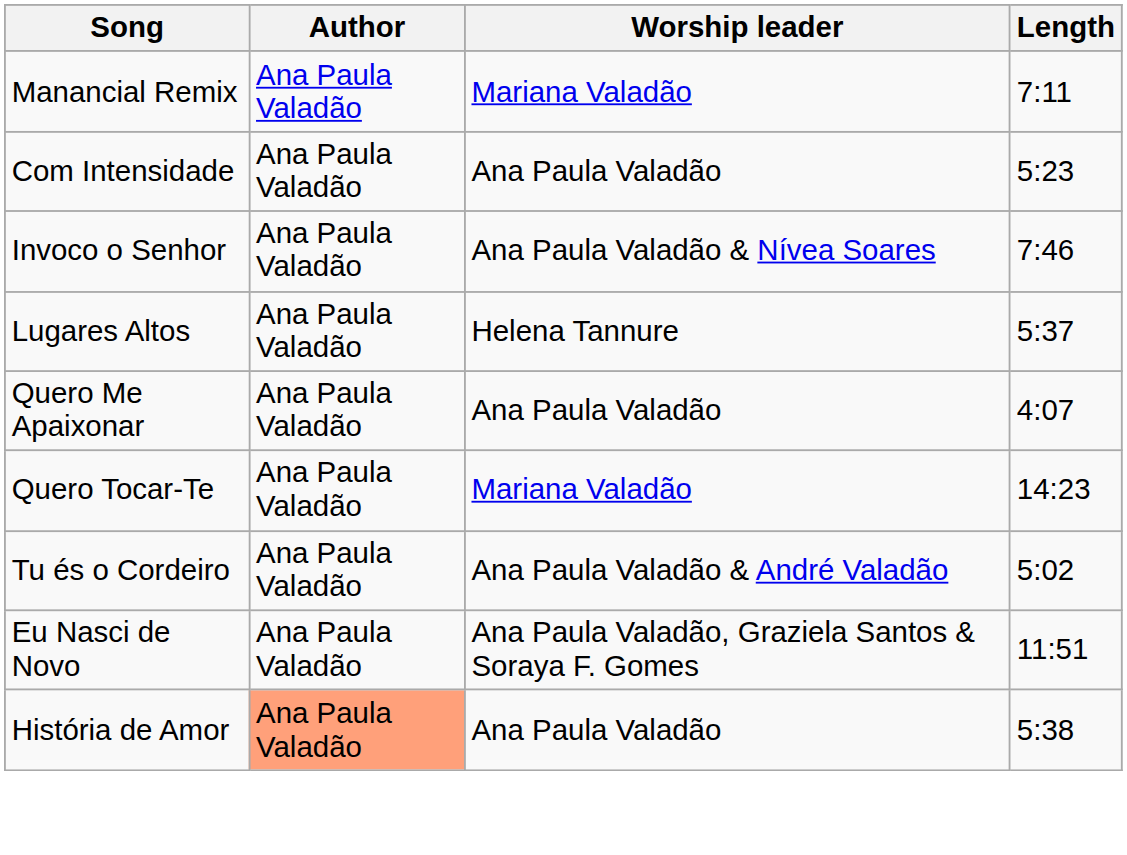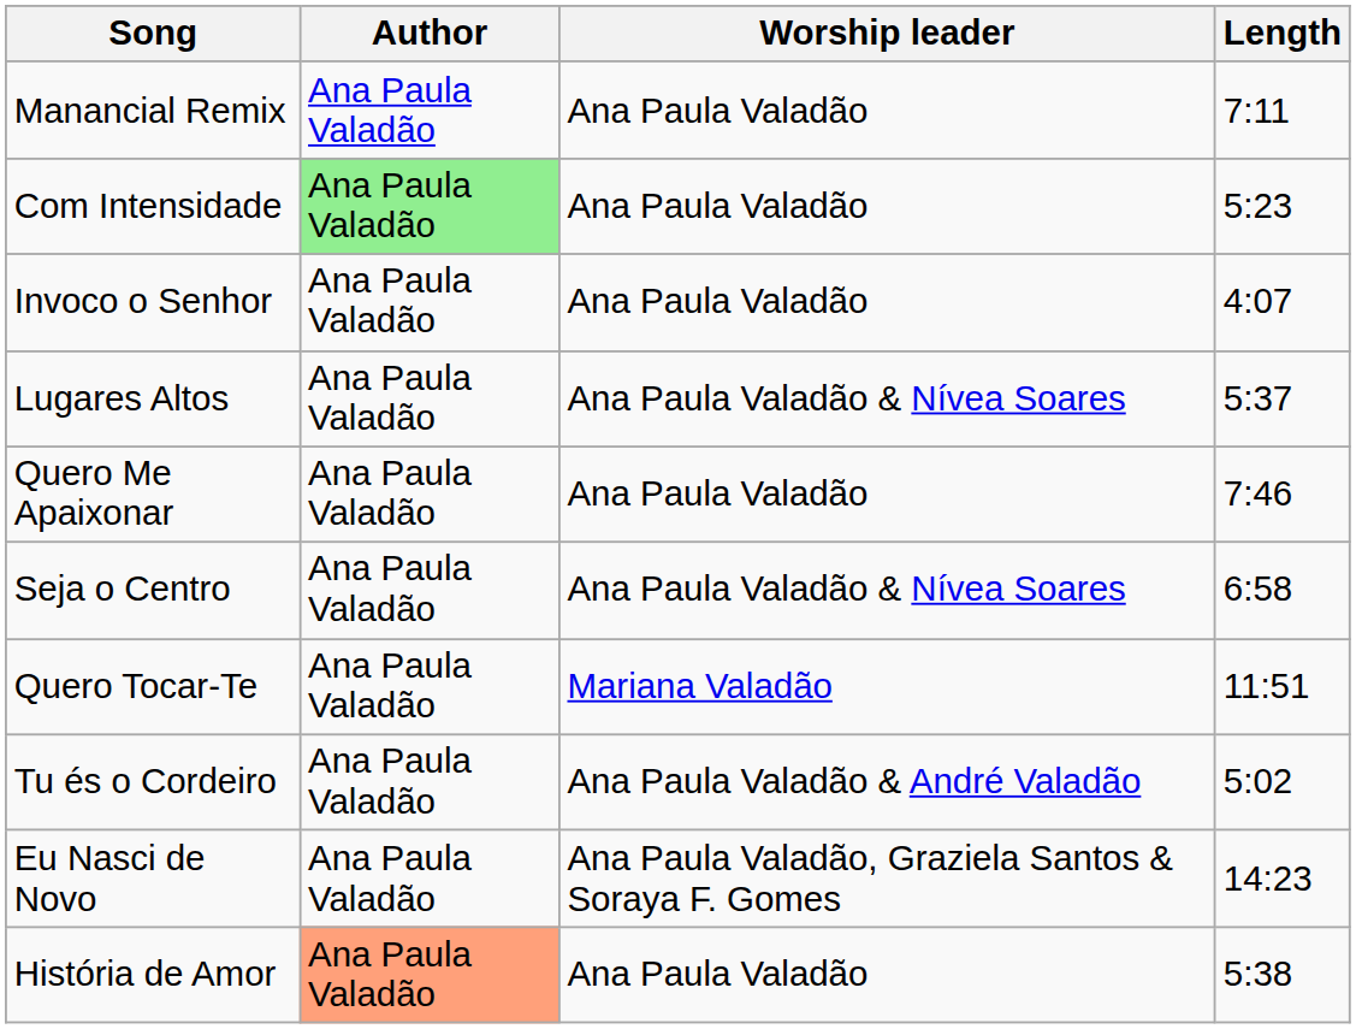 <table class="wikitable">
 <tr>
 <th>Song</th>
 <th>Author</th>
 <th>Worship leader</th>
 <th>Length</th>
 </tr>
 <tr>
 <td>Manancial Remix</td>
 <td><a href='#'>Ana Paula Valadão</a></td>
-<td><a href='#'>Mariana Valadão</a></td>
+<td>Ana Paula Valadão</td>
 <td>7:11</td>
 </tr>
 <tr>
 <td>Com Intensidade</td>
-<td>Ana Paula Valadão</td>
+<td style="background: lightgreen;">Ana Paula Valadão</td>
 <td>Ana Paula Valadão</td>
 <td>5:23</td>
 </tr>
 <tr>
 <td>Invoco o Senhor</td>
 <td>Ana Paula Valadão</td>
-<td>Ana Paula Valadão & <a href='#'>Nívea Soares</a></td>
-<td>7:46</td>
+<td>Ana Paula Valadão</td>
+<td>4:07</td>
 </tr>
 <tr>
 <td>Lugares Altos</td>
 <td>Ana Paula Valadão</td>
-<td>Helena Tannure</td>
+<td>Ana Paula Valadão & <a href='#'>Nívea Soares</a></td>
 <td>5:37</td>
 </tr>
 <tr>
 <td>Quero Me Apaixonar</td>
 <td>Ana Paula Valadão</td>
 <td>Ana Paula Valadão</td>
-<td>4:07</td>
+<td>7:46</td>
+</tr>
+<tr>
+<td>Seja o Centro</td>
+<td>Ana Paula Valadão</td>
+<td>Ana Paula Valadão & <a href='#'>Nívea Soares</a></td>
+<td>6:58</td>
 </tr>
 <tr>
 <td>Quero Tocar-Te</td>
 <td>Ana Paula Valadão</td>
 <td><a href='#'>Mariana Valadão</a></td>
-<td>14:23</td>
+<td>11:51</td>
 </tr>
 <tr>
 <td>Tu és o Cordeiro</td>
 <td>Ana Paula Valadão</td>
 <td>Ana Paula Valadão & <a href='#'>André Valadão</a></td>
 <td>5:02</td>
 </tr>
 <tr>
 <td>Eu Nasci de Novo</td>
 <td>Ana Paula Valadão</td>
 <td>Ana Paula Valadão, Graziela Santos & Soraya F. Gomes</td>
-<td>11:51</td>
+<td>14:23</td>
 </tr>
 <tr>
 <td>História de Amor</td>
 <td style="background: lightsalmon;">Ana Paula Valadão</td>
 <td>Ana Paula Valadão</td>
 <td>5:38</td>
 </tr>
 </table>
